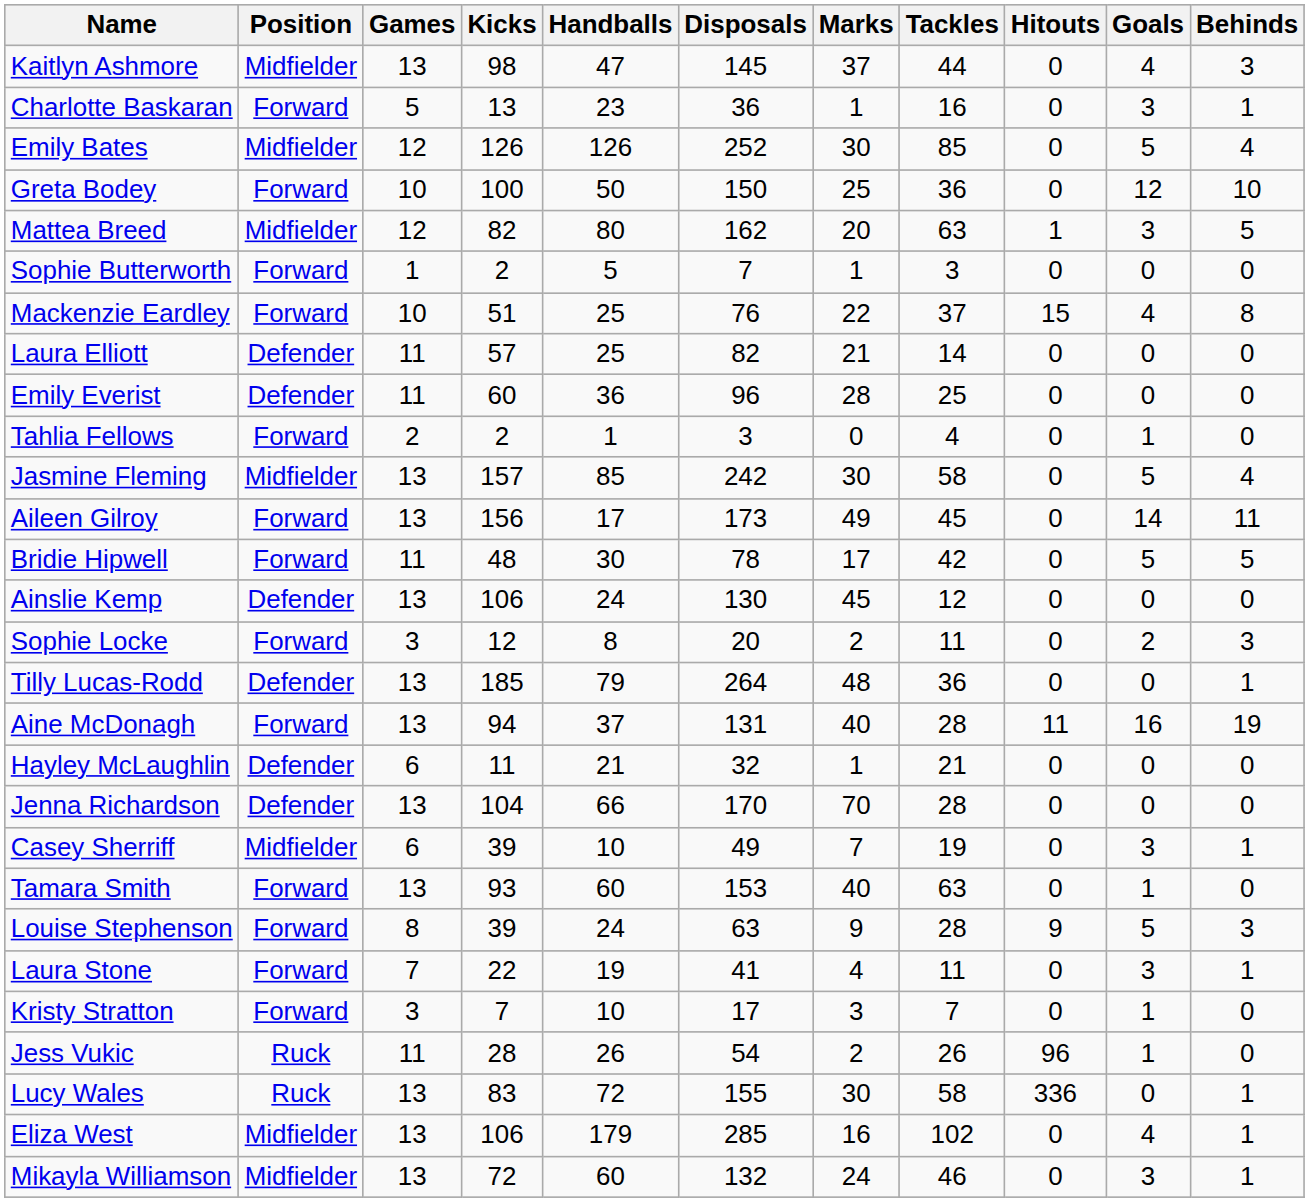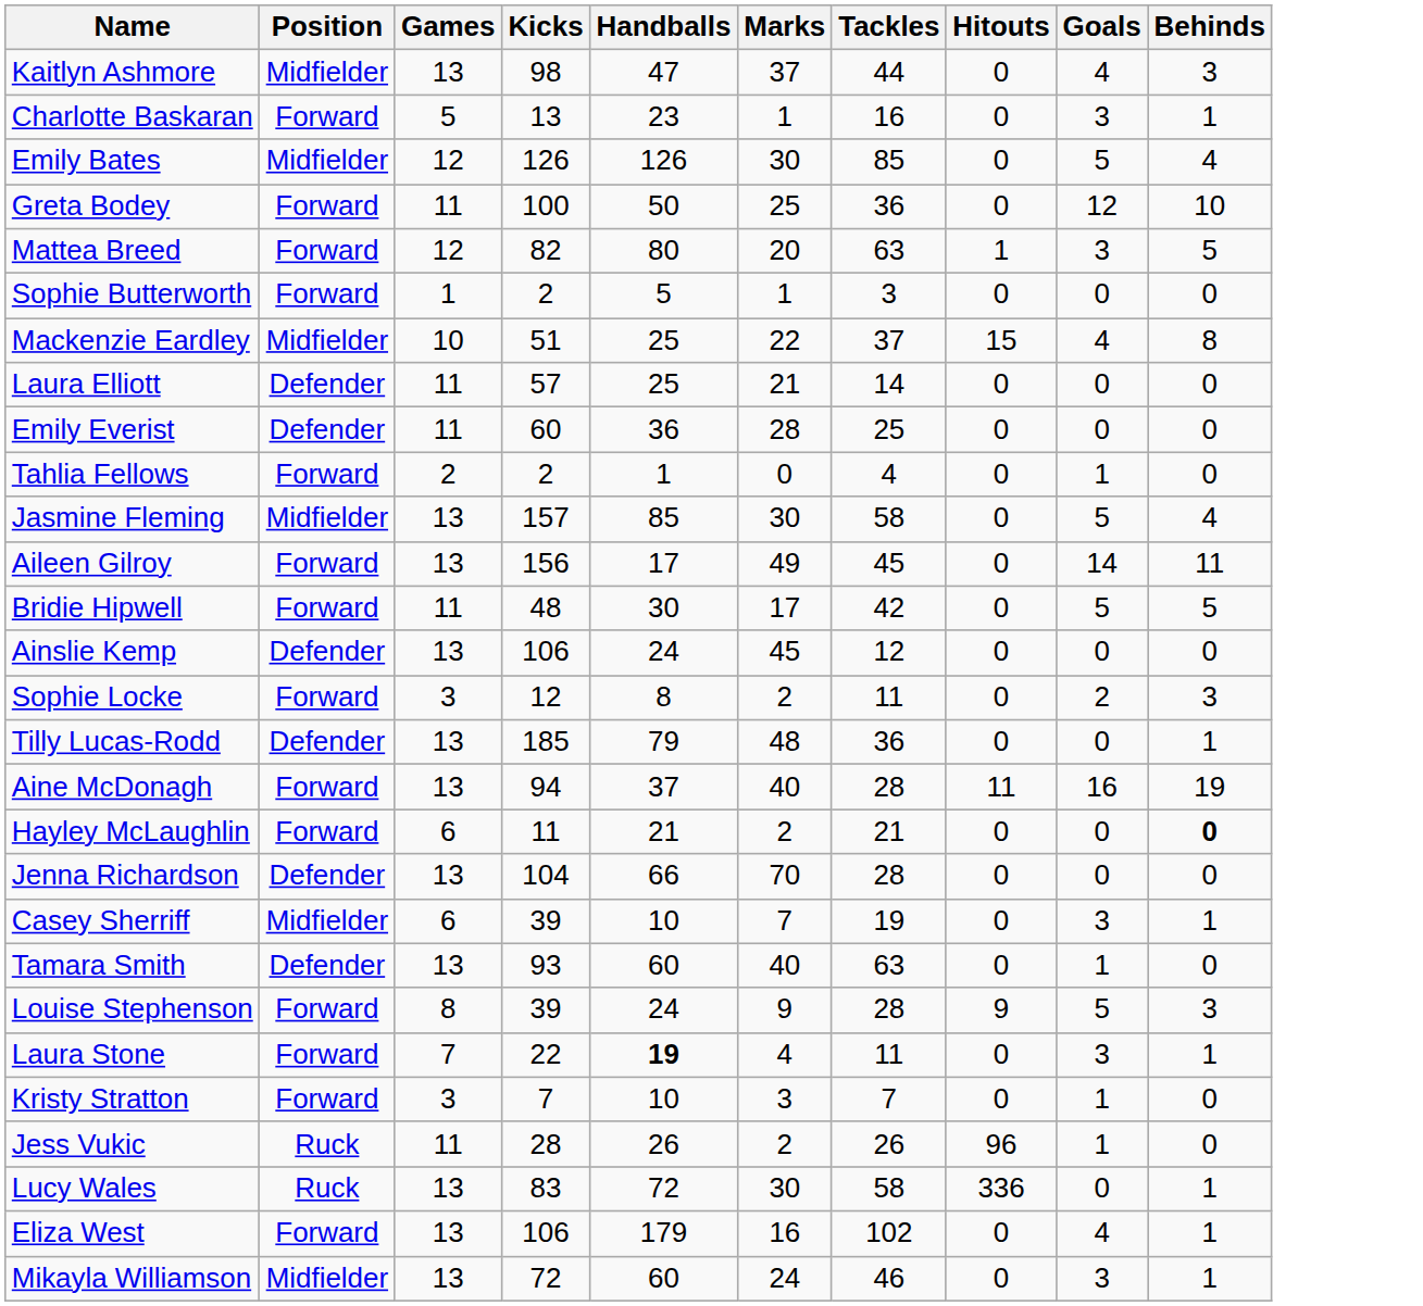 <table class="wikitable sortable" style=text-align:center>
 <tr>
 <th>Name</th>
 <th>Position</th>
 <th>Games</th>
 <th>Kicks</th>
 <th>Handballs</th>
-<th>Disposals</th>
 <th>Marks</th>
 <th>Tackles</th>
 <th>Hitouts</th>
 <th>Goals</th>
 <th>Behinds</th>
 </tr>
 <tr>
 <td align=left><a href='#'>Kaitlyn Ashmore</a></td>
 <td><a href='#'>Midfielder</a></td>
 <td>13</td>
 <td>98</td>
 <td>47</td>
-<td>145</td>
 <td>37</td>
 <td>44</td>
 <td>0</td>
 <td>4</td>
 <td>3</td>
 </tr>
 <tr>
 <td align=left><a href='#'>Charlotte Baskaran</a></td>
 <td><a href='#'>Forward</a></td>
 <td>5</td>
 <td>13</td>
 <td>23</td>
-<td>36</td>
 <td>1</td>
 <td>16</td>
 <td>0</td>
 <td>3</td>
 <td>1</td>
 </tr>
 <tr>
 <td align=left><a href='#'>Emily Bates</a></td>
 <td><a href='#'>Midfielder</a></td>
 <td>12</td>
 <td>126</td>
 <td>126</td>
-<td>252</td>
 <td>30</td>
 <td>85</td>
 <td>0</td>
 <td>5</td>
 <td>4</td>
 </tr>
 <tr>
 <td align=left><a href='#'>Greta Bodey</a></td>
 <td><a href='#'>Forward</a></td>
-<td>10</td>
+<td>11</td>
 <td>100</td>
 <td>50</td>
-<td>150</td>
 <td>25</td>
 <td>36</td>
 <td>0</td>
 <td>12</td>
 <td>10</td>
 </tr>
 <tr>
 <td align=left><a href='#'>Mattea Breed</a></td>
-<td><a href='#'>Midfielder</a></td>
+<td><a href='#'>Forward</a></td>
 <td>12</td>
 <td>82</td>
 <td>80</td>
-<td>162</td>
 <td>20</td>
 <td>63</td>
 <td>1</td>
 <td>3</td>
 <td>5</td>
 </tr>
 <tr>
 <td align=left><a href='#'>Sophie Butterworth</a></td>
 <td><a href='#'>Forward</a></td>
 <td>1</td>
 <td>2</td>
 <td>5</td>
-<td>7</td>
 <td>1</td>
 <td>3</td>
 <td>0</td>
 <td>0</td>
 <td>0</td>
 </tr>
 <tr>
 <td align=left><a href='#'>Mackenzie Eardley</a></td>
-<td><a href='#'>Forward</a></td>
+<td><a href='#'>Midfielder</a></td>
 <td>10</td>
 <td>51</td>
 <td>25</td>
-<td>76</td>
 <td>22</td>
 <td>37</td>
 <td>15</td>
 <td>4</td>
 <td>8</td>
 </tr>
 <tr>
 <td align=left><a href='#'>Laura Elliott</a></td>
 <td><a href='#'>Defender</a></td>
 <td>11</td>
 <td>57</td>
 <td>25</td>
-<td>82</td>
 <td>21</td>
 <td>14</td>
 <td>0</td>
 <td>0</td>
 <td>0</td>
 </tr>
 <tr>
 <td align=left><a href='#'>Emily Everist</a></td>
 <td><a href='#'>Defender</a></td>
 <td>11</td>
 <td>60</td>
 <td>36</td>
-<td>96</td>
 <td>28</td>
 <td>25</td>
 <td>0</td>
 <td>0</td>
 <td>0</td>
 </tr>
 <tr>
 <td align=left><a href='#'>Tahlia Fellows</a></td>
 <td><a href='#'>Forward</a></td>
 <td>2</td>
 <td>2</td>
 <td>1</td>
-<td>3</td>
 <td>0</td>
 <td>4</td>
 <td>0</td>
 <td>1</td>
 <td>0</td>
 </tr>
 <tr>
 <td align=left><a href='#'>Jasmine Fleming</a></td>
 <td><a href='#'>Midfielder</a></td>
 <td>13</td>
 <td>157</td>
 <td>85</td>
-<td>242</td>
 <td>30</td>
 <td>58</td>
 <td>0</td>
 <td>5</td>
 <td>4</td>
 </tr>
 <tr>
 <td align=left><a href='#'>Aileen Gilroy</a></td>
 <td><a href='#'>Forward</a></td>
 <td>13</td>
 <td>156</td>
 <td>17</td>
-<td>173</td>
 <td>49</td>
 <td>45</td>
 <td>0</td>
 <td>14</td>
 <td>11</td>
 </tr>
 <tr>
 <td align=left><a href='#'>Bridie Hipwell</a></td>
 <td><a href='#'>Forward</a></td>
 <td>11</td>
 <td>48</td>
 <td>30</td>
-<td>78</td>
 <td>17</td>
 <td>42</td>
 <td>0</td>
 <td>5</td>
 <td>5</td>
 </tr>
 <tr>
 <td align=left><a href='#'>Ainslie Kemp</a></td>
 <td><a href='#'>Defender</a></td>
 <td>13</td>
 <td>106</td>
 <td>24</td>
-<td>130</td>
 <td>45</td>
 <td>12</td>
 <td>0</td>
 <td>0</td>
 <td>0</td>
 </tr>
 <tr>
 <td align=left><a href='#'>Sophie Locke</a></td>
 <td><a href='#'>Forward</a></td>
 <td>3</td>
 <td>12</td>
 <td>8</td>
-<td>20</td>
 <td>2</td>
 <td>11</td>
 <td>0</td>
 <td>2</td>
 <td>3</td>
 </tr>
 <tr>
 <td align=left><a href='#'>Tilly Lucas-Rodd</a></td>
 <td><a href='#'>Defender</a></td>
 <td>13</td>
 <td>185</td>
 <td>79</td>
-<td>264</td>
 <td>48</td>
 <td>36</td>
 <td>0</td>
 <td>0</td>
 <td>1</td>
 </tr>
 <tr>
 <td align=left><a href='#'>Aine McDonagh</a></td>
 <td><a href='#'>Forward</a></td>
 <td>13</td>
 <td>94</td>
 <td>37</td>
-<td>131</td>
 <td>40</td>
 <td>28</td>
 <td>11</td>
 <td>16</td>
 <td>19</td>
 </tr>
 <tr>
 <td align=left><a href='#'>Hayley McLaughlin</a></td>
-<td><a href='#'>Defender</a></td>
+<td><a href='#'>Forward</a></td>
 <td>6</td>
 <td>11</td>
 <td>21</td>
-<td>32</td>
-<td>1</td>
+<td>2</td>
 <td>21</td>
 <td>0</td>
 <td>0</td>
-<td>0</td>
+<td><strong>0</strong></td>
 </tr>
 <tr>
 <td align=left><a href='#'>Jenna Richardson</a></td>
 <td><a href='#'>Defender</a></td>
 <td>13</td>
 <td>104</td>
 <td>66</td>
-<td>170</td>
 <td>70</td>
 <td>28</td>
 <td>0</td>
 <td>0</td>
 <td>0</td>
 </tr>
 <tr>
 <td align=left><a href='#'>Casey Sherriff</a></td>
 <td><a href='#'>Midfielder</a></td>
 <td>6</td>
 <td>39</td>
 <td>10</td>
-<td>49</td>
 <td>7</td>
 <td>19</td>
 <td>0</td>
 <td>3</td>
 <td>1</td>
 </tr>
 <tr>
 <td align=left><a href='#'>Tamara Smith</a></td>
-<td><a href='#'>Forward</a></td>
+<td><a href='#'>Defender</a></td>
 <td>13</td>
 <td>93</td>
 <td>60</td>
-<td>153</td>
 <td>40</td>
 <td>63</td>
 <td>0</td>
 <td>1</td>
 <td>0</td>
 </tr>
 <tr>
 <td align=left><a href='#'>Louise Stephenson</a></td>
 <td><a href='#'>Forward</a></td>
 <td>8</td>
 <td>39</td>
 <td>24</td>
-<td>63</td>
 <td>9</td>
 <td>28</td>
 <td>9</td>
 <td>5</td>
 <td>3</td>
 </tr>
 <tr>
 <td align=left><a href='#'>Laura Stone</a></td>
 <td><a href='#'>Forward</a></td>
 <td>7</td>
 <td>22</td>
-<td>19</td>
-<td>41</td>
+<td><strong>19</strong></td>
 <td>4</td>
 <td>11</td>
 <td>0</td>
 <td>3</td>
 <td>1</td>
 </tr>
 <tr>
 <td align=left><a href='#'>Kristy Stratton</a></td>
 <td><a href='#'>Forward</a></td>
 <td>3</td>
 <td>7</td>
 <td>10</td>
-<td>17</td>
 <td>3</td>
 <td>7</td>
 <td>0</td>
 <td>1</td>
 <td>0</td>
 </tr>
 <tr>
 <td align=left><a href='#'>Jess Vukic</a></td>
 <td><a href='#'>Ruck</a></td>
 <td>11</td>
 <td>28</td>
 <td>26</td>
-<td>54</td>
 <td>2</td>
 <td>26</td>
 <td>96</td>
 <td>1</td>
 <td>0</td>
 </tr>
 <tr>
 <td align=left><a href='#'>Lucy Wales</a></td>
 <td><a href='#'>Ruck</a></td>
 <td>13</td>
 <td>83</td>
 <td>72</td>
-<td>155</td>
 <td>30</td>
 <td>58</td>
 <td>336</td>
 <td>0</td>
 <td>1</td>
 </tr>
 <tr>
 <td align=left><a href='#'>Eliza West</a></td>
-<td><a href='#'>Midfielder</a></td>
+<td><a href='#'>Forward</a></td>
 <td>13</td>
 <td>106</td>
 <td>179</td>
-<td>285</td>
 <td>16</td>
 <td>102</td>
 <td>0</td>
 <td>4</td>
 <td>1</td>
 </tr>
 <tr>
 <td align=left><a href='#'>Mikayla Williamson</a></td>
 <td><a href='#'>Midfielder</a></td>
 <td>13</td>
 <td>72</td>
 <td>60</td>
-<td>132</td>
 <td>24</td>
 <td>46</td>
 <td>0</td>
 <td>3</td>
 <td>1</td>
 </tr>
 </table>
